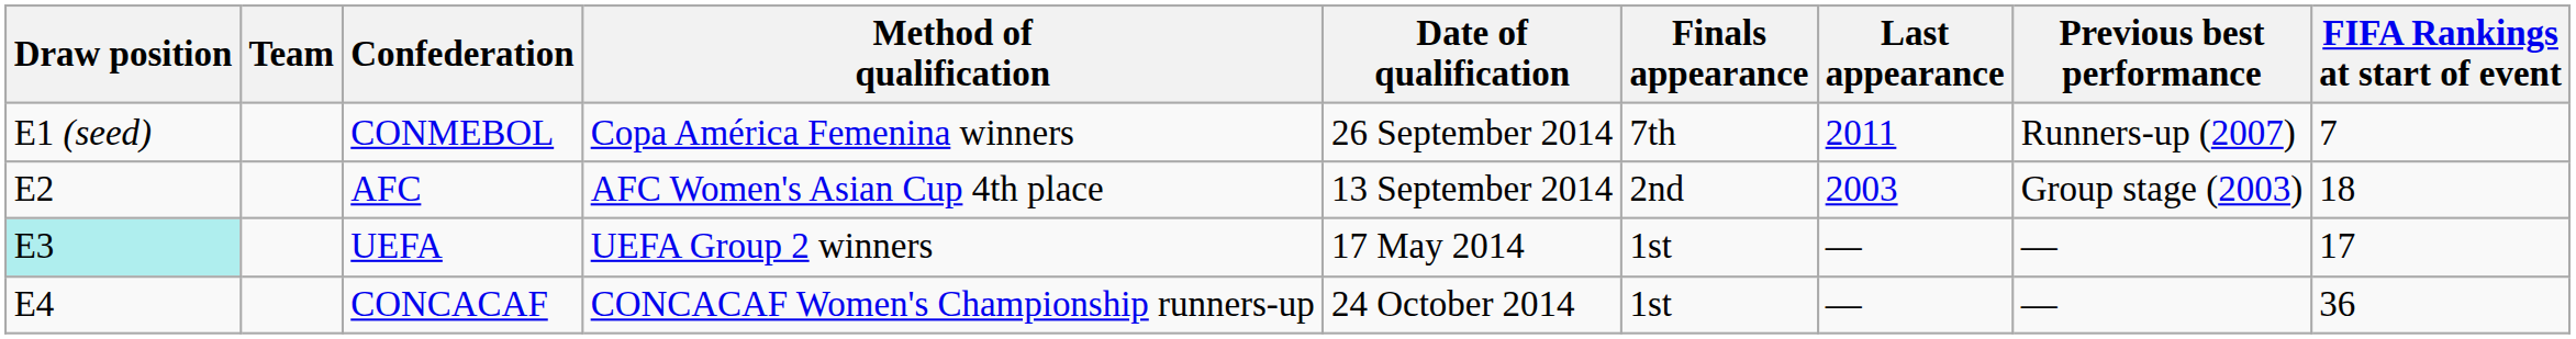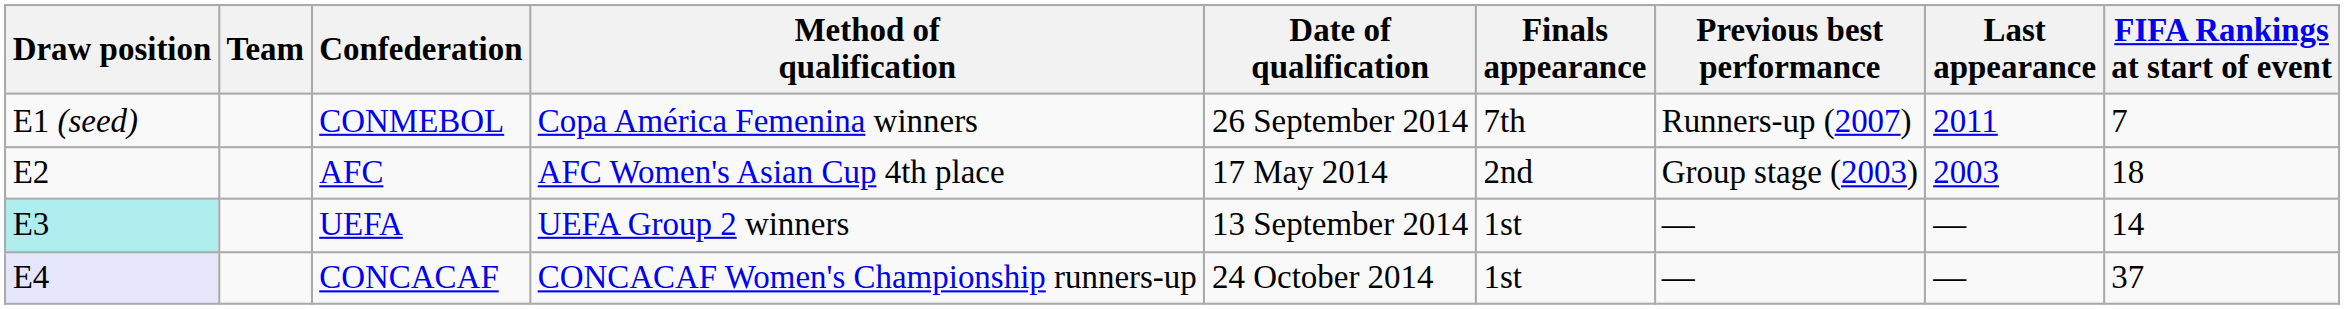 <table class="wikitable sortable">
 <tr>
 <th>Draw position</th>
 <th>Team</th>
 <th>Confederation</th>
 <th>Method of<br>qualification</th>
 <th>Date of<br>qualification</th>
 <th>Finals<br>appearance</th>
+<th>Previous best<br>performance</th>
 <th>Last<br>appearance</th>
-<th>Previous best<br>performance</th>
 <th><a href='#'>FIFA Rankings</a><br>at start of event</th>
 </tr>
 <tr>
 <td>E1 <em>(seed)</em></td>
 <td style=white-space:nowrap></td>
 <td><a href='#'>CONMEBOL</a></td>
 <td><a href='#'>Copa América Femenina</a> winners</td>
 <td>26 September 2014</td>
 <td data-sort-value="7">7th</td>
+<td data-sort-value="6.1">Runners-up (<a href='#'>2007</a>)</td>
 <td><a href='#'>2011</a></td>
-<td data-sort-value="6.1">Runners-up (<a href='#'>2007</a>)</td>
 <td>7</td>
 </tr>
 <tr>
 <td>E2</td>
 <td style=white-space:nowrap></td>
 <td><a href='#'>AFC</a></td>
 <td><a href='#'>AFC Women's Asian Cup</a> 4th place</td>
-<td>13 September 2014</td>
+<td>17 May 2014</td>
 <td data-sort-value="2">2nd</td>
+<td data-sort-value="1.1">Group stage (<a href='#'>2003</a>)</td>
 <td><a href='#'>2003</a></td>
-<td data-sort-value="1.1">Group stage (<a href='#'>2003</a>)</td>
 <td>18</td>
 </tr>
 <tr>
 <td style="background: paleturquoise;">E3</td>
 <td style=white-space:nowrap></td>
 <td><a href='#'>UEFA</a></td>
 <td><a href='#'>UEFA Group 2</a> winners</td>
-<td>17 May 2014</td>
+<td>13 September 2014</td>
 <td data-sort-value="1">1st</td>
+<td data-sort-value="0.0">—</td>
 <td data-sort-value="2015">—</td>
-<td data-sort-value="0.0">—</td>
-<td>17</td>
+<td>14</td>
 </tr>
 <tr>
-<td>E4</td>
+<td style="background: lavender;">E4</td>
 <td style=white-space:nowrap></td>
 <td><a href='#'>CONCACAF</a></td>
 <td><a href='#'>CONCACAF Women's Championship</a> runners-up</td>
 <td>24 October 2014</td>
 <td data-sort-value="1">1st</td>
+<td data-sort-value="0.0">—</td>
 <td data-sort-value="2015">—</td>
-<td data-sort-value="0.0">—</td>
-<td>36</td>
+<td>37</td>
 </tr>
 </table>
